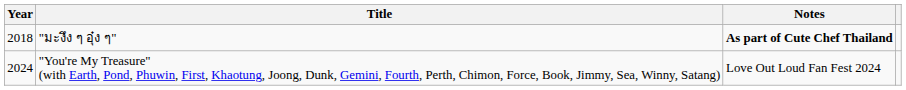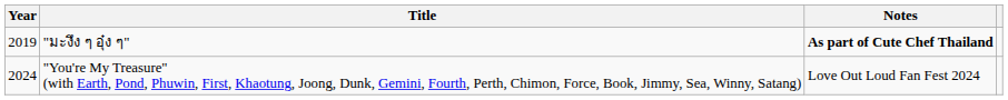 <table class="wikitable sortable plainrowheaders">
 <tr>
 <th scope="col">Year</th>
 <th scope="col">Title</th>
 <th scope="col" class="unsortable">Notes</th>
 <th scope="col" class="unsortable"></th>
 </tr>
 <tr>
-<td>2018</td>
+<td>2019</td>
 <td>"มะงึง ๆ อุ๋ง ๆ"</td>
 <td><strong>As part of Cute Chef Thailand</strong></td>
 <td></td>
 </tr>
 <tr>
 <td>2024</td>
 <td>"You're My Treasure"<br><span>(with <a href='#'>Earth</a>, <a href='#'>Pond</a>, <a href='#'>Phuwin</a>, <a href='#'>First</a>, <a href='#'>Khaotung</a>, Joong, Dunk, <a href='#'>Gemini</a>, <a href='#'>Fourth</a>, Perth, Chimon, Force, Book, Jimmy, Sea, Winny, Satang)</span></td>
 <td>Love Out Loud Fan Fest 2024</td>
 <td></td>
 </tr>
 </table>
